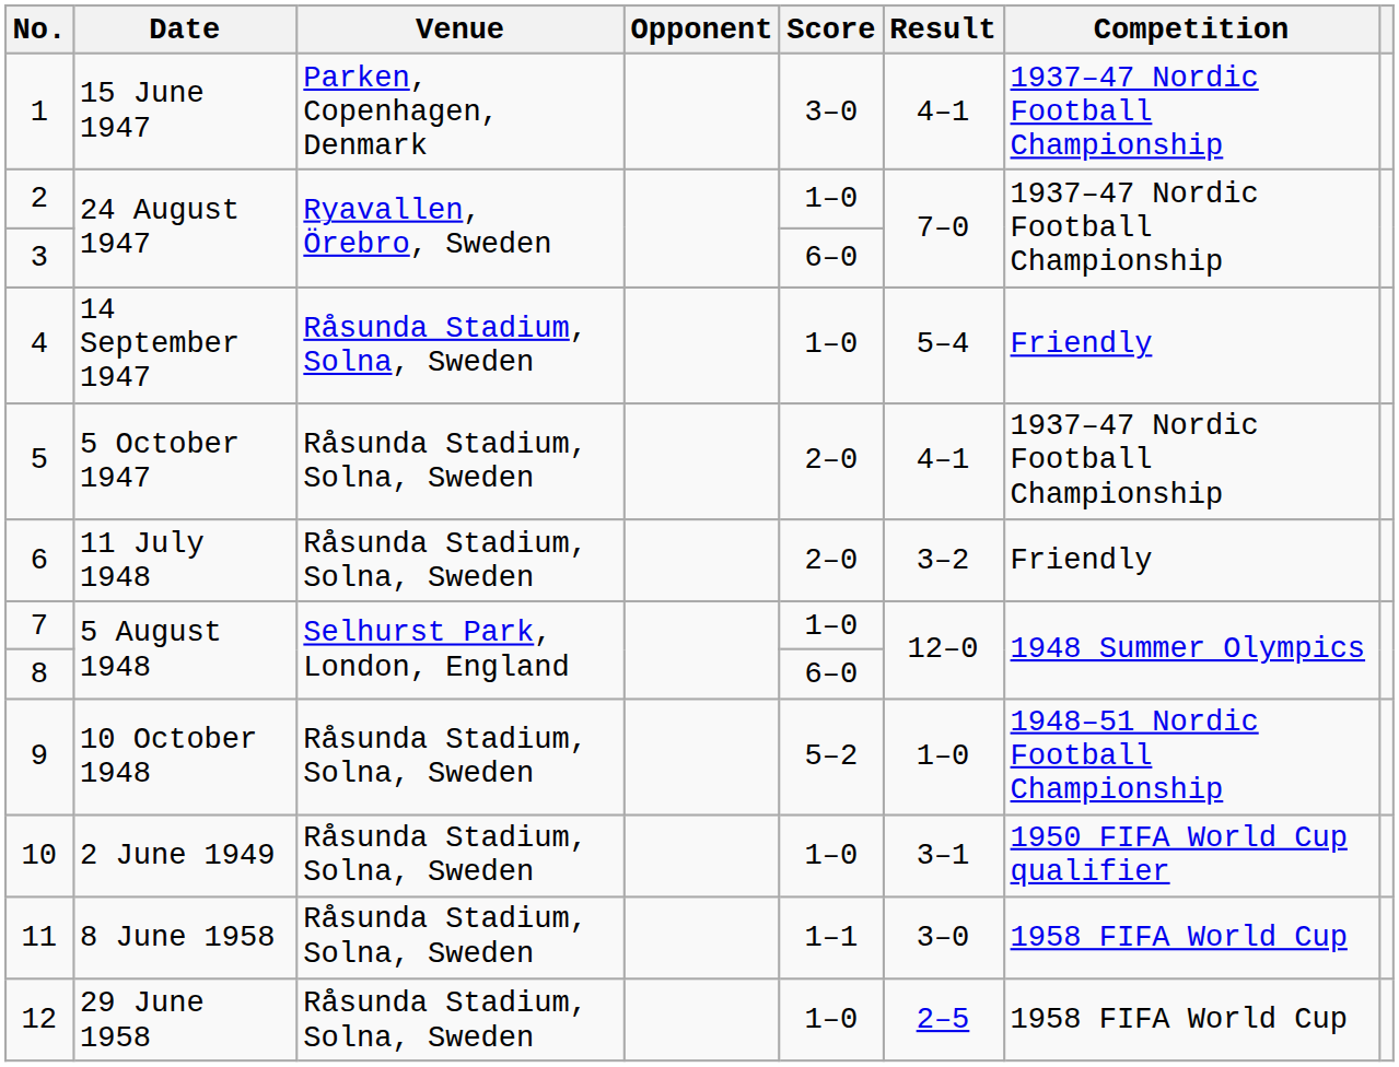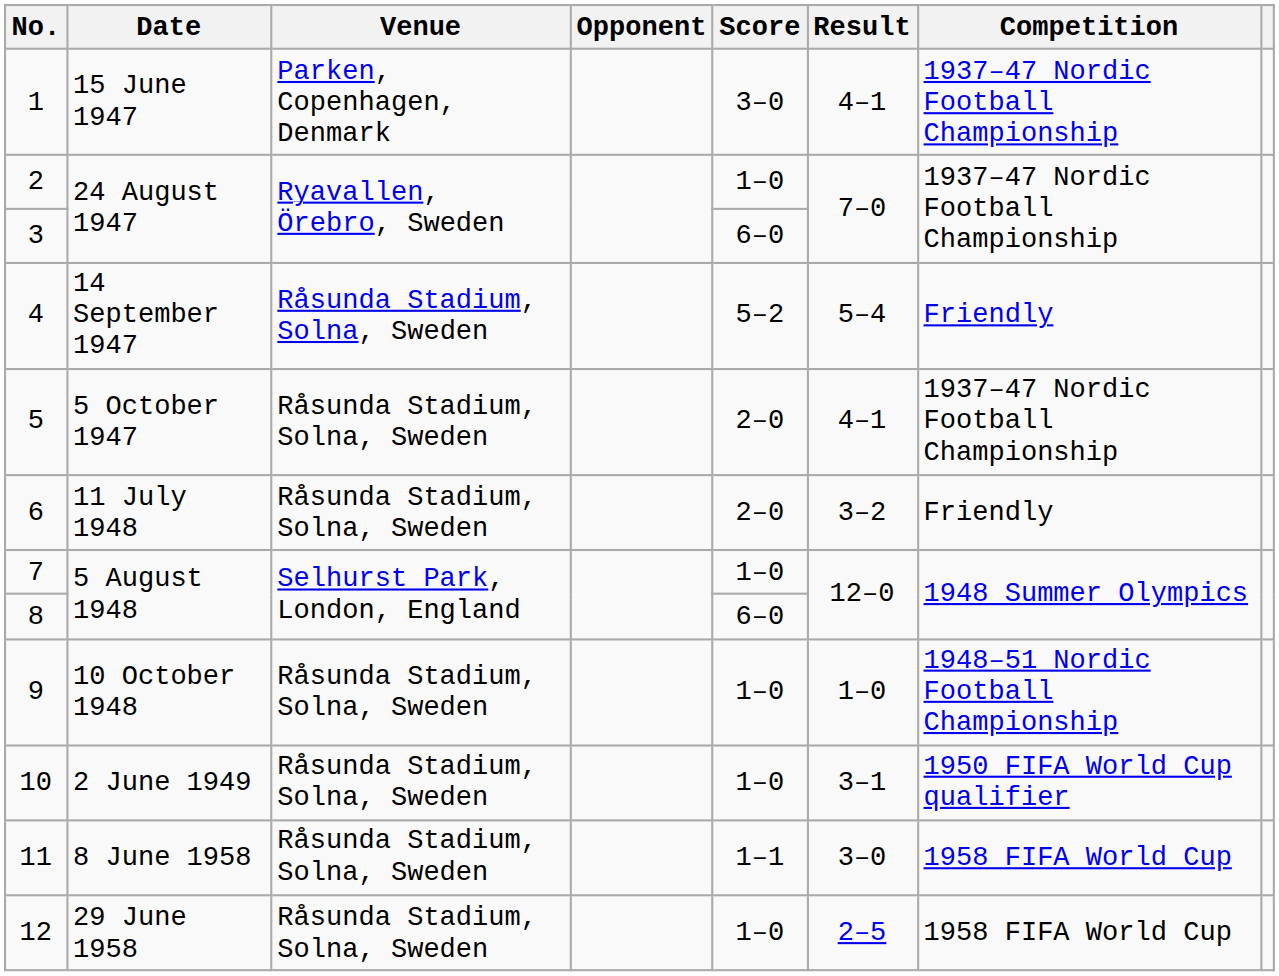 <table class="wikitable sortable">
 <tr>
 <th scope="col">No.</th>
 <th scope="col">Date</th>
 <th scope="col">Venue</th>
 <th scope="col">Opponent</th>
 <th scope="col">Score</th>
 <th scope="col">Result</th>
 <th scope="col">Competition</th>
 <th class="unsortable" scope="col"></th>
 </tr>
 <tr>
 <td align="center">1</td>
 <td>15 June 1947</td>
 <td><a href='#'>Parken</a>, Copenhagen, Denmark</td>
 <td></td>
 <td align="center">3–0</td>
 <td align="center">4–1</td>
 <td><a href='#'>1937–47 Nordic Football Championship</a></td>
 <td></td>
 </tr>
 <tr>
 <td align="center">2</td>
 <td rowspan="2">24 August 1947</td>
 <td rowspan="2"><a href='#'>Ryavallen</a>, <a href='#'>Örebro</a>, Sweden</td>
 <td rowspan="2"></td>
 <td align="center">1–0</td>
 <td rowspan="2"align="center">7–0</td>
 <td rowspan="2">1937–47 Nordic Football Championship</td>
 <td rowspan="2"></td>
 </tr>
 <tr>
 <td align="center">3</td>
 <td align="center">6–0</td>
 </tr>
 <tr>
 <td align="center">4</td>
 <td>14 September 1947</td>
 <td><a href='#'>Råsunda Stadium</a>, <a href='#'>Solna</a>, Sweden</td>
 <td></td>
-<td align="center">1–0</td>
+<td align="center">5–2</td>
 <td align="center">5–4</td>
 <td><a href='#'>Friendly</a></td>
 <td></td>
 </tr>
 <tr>
 <td align="center">5</td>
 <td>5 October 1947</td>
 <td>Råsunda Stadium, Solna, Sweden</td>
 <td></td>
 <td align="center">2–0</td>
 <td align="center">4–1</td>
 <td>1937–47 Nordic Football Championship</td>
 <td></td>
 </tr>
 <tr>
 <td align="center">6</td>
 <td>11 July 1948</td>
 <td>Råsunda Stadium, Solna, Sweden</td>
 <td></td>
 <td align="center">2–0</td>
 <td align="center">3–2</td>
 <td>Friendly</td>
 <td></td>
 </tr>
 <tr>
 <td align="center">7</td>
 <td rowspan="2">5 August 1948</td>
 <td rowspan="2"><a href='#'>Selhurst Park</a>, London, England</td>
 <td rowspan="2"></td>
 <td align="center">1–0</td>
 <td rowspan="2" align="center">12–0</td>
 <td rowspan="2"><a href='#'>1948 Summer Olympics</a></td>
 <td rowspan="2"></td>
 </tr>
 <tr>
 <td align="center">8</td>
 <td align="center">6–0</td>
 </tr>
 <tr>
 <td align="center">9</td>
 <td>10 October 1948</td>
 <td>Råsunda Stadium, Solna, Sweden</td>
 <td></td>
-<td align="center">5–2</td>
+<td align="center">1–0</td>
 <td align="center">1–0</td>
 <td><a href='#'>1948–51 Nordic Football Championship</a></td>
 <td></td>
 </tr>
 <tr>
 <td align="center">10</td>
 <td>2 June 1949</td>
 <td>Råsunda Stadium, Solna, Sweden</td>
 <td></td>
 <td align="center">1–0</td>
 <td align="center">3–1</td>
 <td><a href='#'>1950 FIFA World Cup qualifier</a></td>
 <td></td>
 </tr>
 <tr>
 <td align="center">11</td>
 <td>8 June 1958</td>
 <td>Råsunda Stadium, Solna, Sweden</td>
 <td></td>
 <td align="center">1–1</td>
 <td align="center">3–0</td>
 <td><a href='#'>1958 FIFA World Cup</a></td>
 <td></td>
 </tr>
 <tr>
 <td align="center">12</td>
 <td>29 June 1958</td>
 <td>Råsunda Stadium, Solna, Sweden</td>
 <td></td>
 <td align="center">1–0</td>
 <td align="center"><a href='#'>2–5</a></td>
 <td>1958 FIFA World Cup</td>
 <td></td>
 </tr>
 </table>
